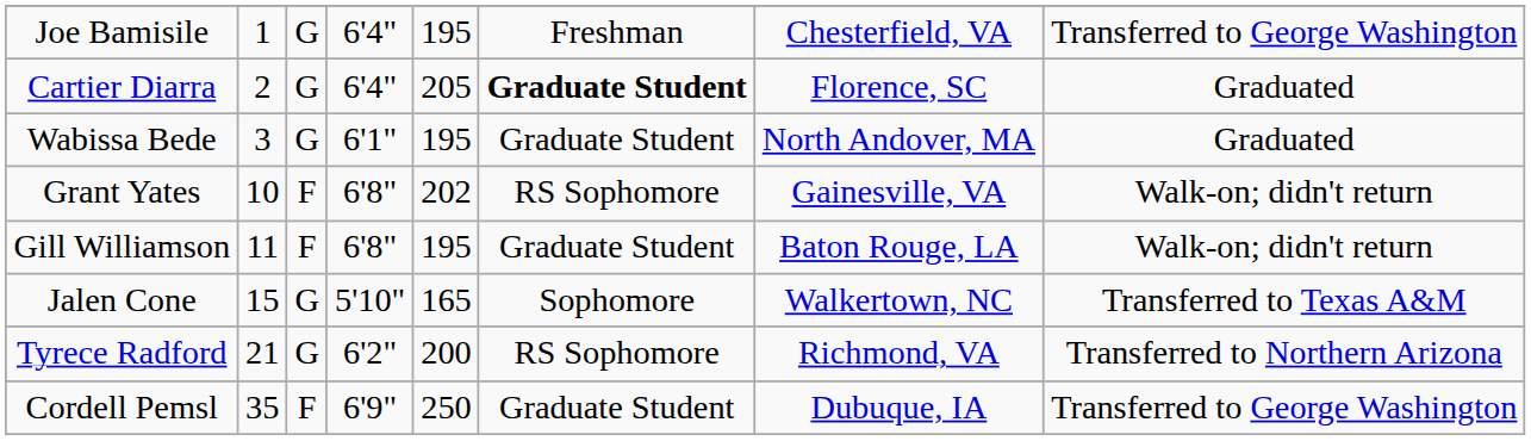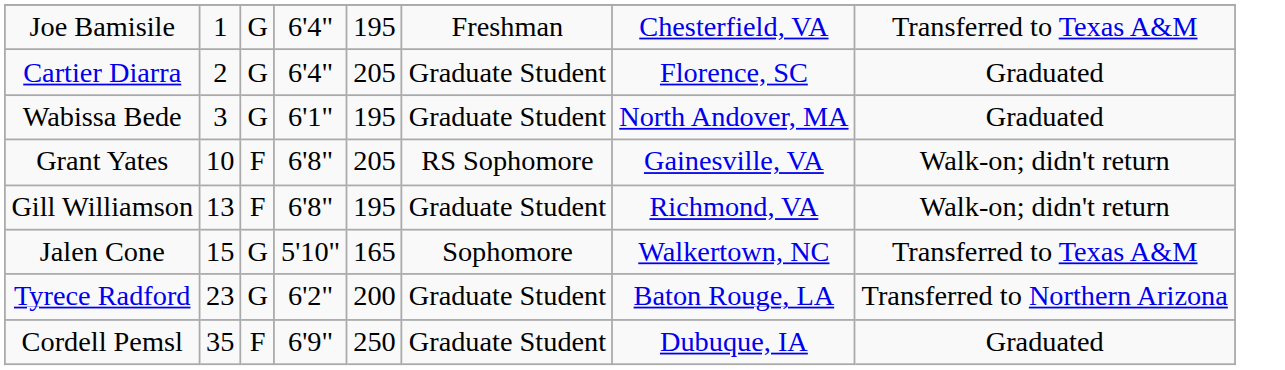 <table class="wikitable sortable" style="text-align:center;">
 <tr align=center>
 </tr>
 <tr>
 <td>Joe Bamisile</td>
 <td>1</td>
 <td>G</td>
 <td>6'4"</td>
 <td>195</td>
 <td>Freshman</td>
 <td><a href='#'>Chesterfield, VA</a></td>
-<td>Transferred to <a href='#'>George Washington</a></td>
+<td>Transferred to <a href='#'>Texas A&M</a></td>
 </tr>
 <tr>
 <td><a href='#'>Cartier Diarra</a></td>
 <td>2</td>
 <td>G</td>
 <td>6'4"</td>
 <td>205</td>
-<td><strong>Graduate Student</strong></td>
+<td>Graduate Student</td>
 <td><a href='#'>Florence, SC</a></td>
 <td>Graduated</td>
 </tr>
 <tr>
 <td>Wabissa Bede</td>
 <td>3</td>
 <td>G</td>
 <td>6'1"</td>
 <td>195</td>
 <td>Graduate Student</td>
 <td><a href='#'>North Andover, MA</a></td>
 <td>Graduated</td>
 </tr>
 <tr>
 <td>Grant Yates</td>
 <td>10</td>
 <td>F</td>
 <td>6'8"</td>
-<td>202</td>
+<td>205</td>
 <td>RS Sophomore</td>
 <td><a href='#'>Gainesville, VA</a></td>
 <td>Walk-on; didn't return</td>
 </tr>
 <tr>
 <td>Gill Williamson</td>
-<td>11</td>
+<td>13</td>
 <td>F</td>
 <td>6'8"</td>
 <td>195</td>
 <td>Graduate Student</td>
-<td><a href='#'>Baton Rouge, LA</a></td>
+<td><a href='#'>Richmond, VA</a></td>
 <td>Walk-on; didn't return</td>
 </tr>
 <tr>
 <td>Jalen Cone</td>
 <td>15</td>
 <td>G</td>
 <td>5'10"</td>
 <td>165</td>
 <td>Sophomore</td>
 <td><a href='#'>Walkertown, NC</a></td>
 <td>Transferred to <a href='#'>Texas A&M</a></td>
 </tr>
 <tr>
 <td><a href='#'>Tyrece Radford</a></td>
-<td>21</td>
+<td>23</td>
 <td>G</td>
 <td>6'2"</td>
 <td>200</td>
-<td>RS Sophomore</td>
-<td><a href='#'>Richmond, VA</a></td>
+<td>Graduate Student</td>
+<td><a href='#'>Baton Rouge, LA</a></td>
 <td>Transferred to <a href='#'>Northern Arizona</a></td>
 </tr>
 <tr>
 <td>Cordell Pemsl</td>
 <td>35</td>
 <td>F</td>
 <td>6'9"</td>
 <td>250</td>
 <td>Graduate Student</td>
 <td><a href='#'>Dubuque, IA</a></td>
-<td>Transferred to <a href='#'>George Washington</a></td>
+<td>Graduated</td>
 </tr>
 </table>
